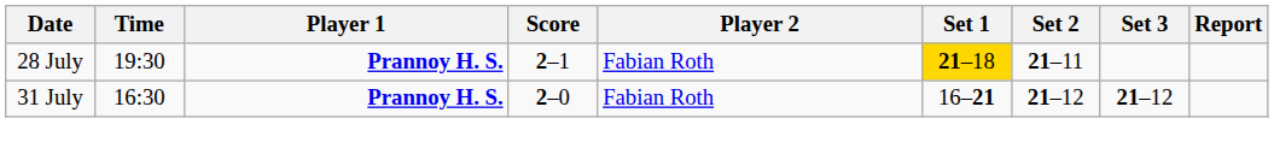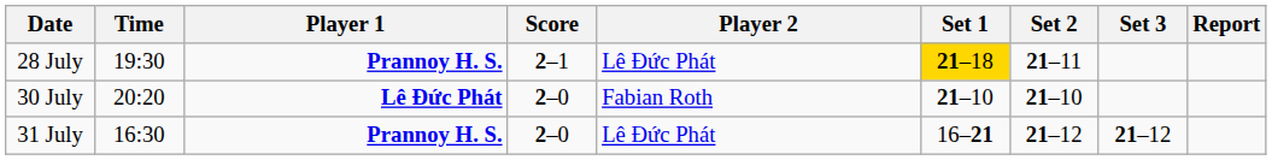 <table class="wikitable" style="font-size:90%; text-align:center">
 <tr>
 <th width="50">Date</th>
 <th width="50">Time</th>
 <th width="200">Player 1</th>
 <th width="50">Score</th>
 <th width="200">Player 2</th>
 <th width="50">Set 1</th>
 <th width="50">Set 2</th>
 <th width="50">Set 3</th>
 <th>Report</th>
 </tr>
 <tr>
 <td>28 July</td>
 <td>19:30</td>
 <td align="right"><strong><a href='#'>Prannoy H. S.</a> </strong></td>
 <td><strong>2</strong>–1</td>
-<td align="left"> <a href='#'>Fabian Roth</a></td>
+<td align="left"> <a href='#'>Lê Đức Phát</a></td>
 <td style="background: gold;"><strong>21</strong>–18</td>
 <td><strong>21</strong>–11</td>
+<td></td>
+<td></td>
+</tr>
+<tr>
+<td>30 July</td>
+<td>20:20</td>
+<td align="right"><strong><a href='#'>Lê Đức Phát</a> </strong></td>
+<td><strong>2</strong>–0</td>
+<td align="left"> <a href='#'>Fabian Roth</a></td>
+<td><strong>21</strong>–10</td>
+<td><strong>21</strong>–10</td>
 <td></td>
 <td></td>
 </tr>
 <tr>
 <td>31 July</td>
 <td>16:30</td>
 <td align="right"><strong><a href='#'>Prannoy H. S.</a> </strong></td>
 <td><strong>2</strong>–0</td>
-<td align="left"> <a href='#'>Fabian Roth</a></td>
+<td align="left"> <a href='#'>Lê Đức Phát</a></td>
 <td>16–<strong>21</strong></td>
 <td><strong>21</strong>–12</td>
 <td><strong>21</strong>–12</td>
 <td></td>
 </tr>
 </table>
